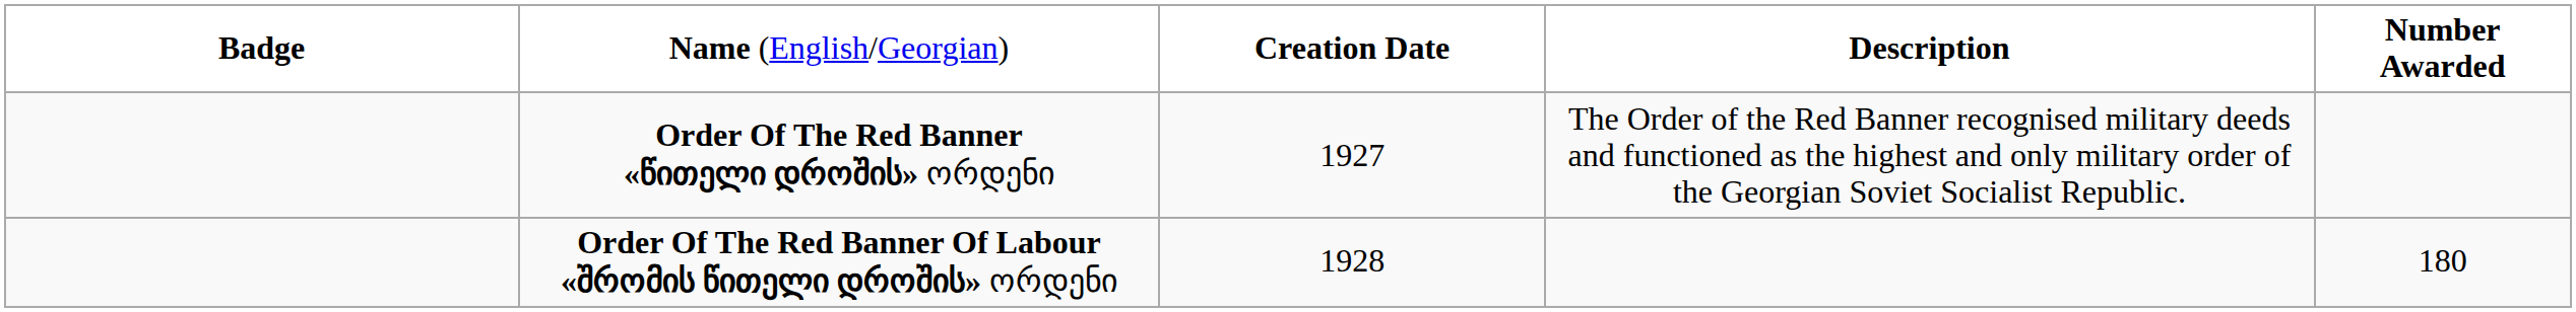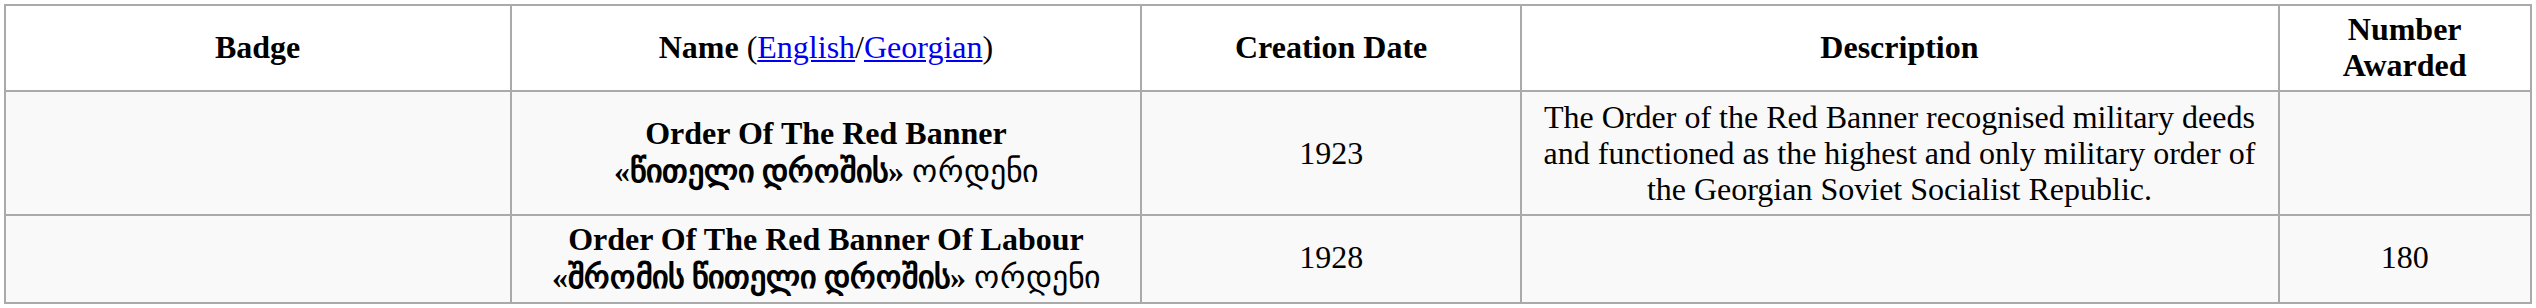 <table class="wikitable" width="100%" style="text-align:center;">
 <tr>
 <td width="20%" bgcolor="#FFFFFF"><strong>Badge</strong></td>
 <td width="25%" bgcolor="#FFFFFF"><strong>Name</strong> (<a href='#'>English</a>/<a href='#'>Georgian</a>)</td>
 <td width="15%" bgcolor="#FFFFFF"><strong>Creation Date</strong></td>
 <td width="30%" bgcolor="#FFFFFF"><strong>Description</strong></td>
 <td width="10%" bgcolor="#FFFFFF"><strong>Number Awarded</strong></td>
 </tr>
 <tr>
 <td></td>
 <td><strong>Order Of The Red Banner</strong><br><strong>«წითელი დროშის»</strong> ორდენი</td>
-<td>1927</td>
+<td>1923</td>
 <td>The Order of the Red Banner recognised military deeds and functioned as the highest and only military order of the Georgian Soviet Socialist Republic.</td>
 <td></td>
 </tr>
 <tr>
 <td></td>
 <td><strong>Order Of The Red Banner Of Labour</strong><br><strong>«შრომის წითელი დროშის»</strong> ორდენი</td>
 <td>1928</td>
 <td></td>
 <td>180</td>
 </tr>
 </table>
